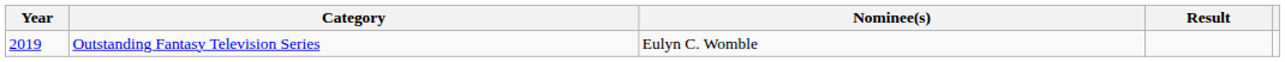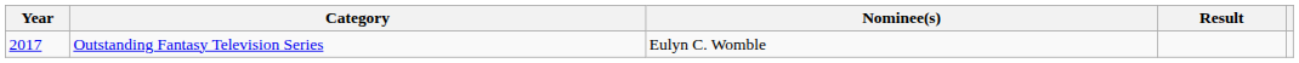 <table class="wikitable" width=100%>
 <tr>
 <th width=5%>Year</th>
 <th width=45%>Category</th>
 <th width=40%>Nominee(s)</th>
 <th width=10%>Result</th>
 <th width=5%></th>
 </tr>
 <tr>
-<td><a href='#'>2019</a></td>
+<td><a href='#'>2017</a></td>
 <td><a href='#'>Outstanding Fantasy Television Series</a></td>
 <td>Eulyn C. Womble</td>
 <td></td>
 <td></td>
 </tr>
 </table>
